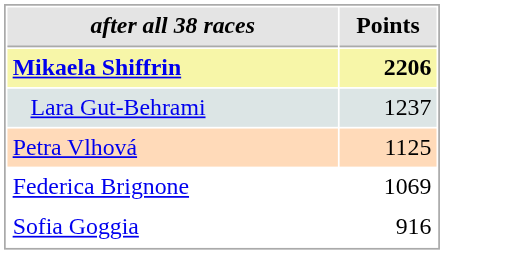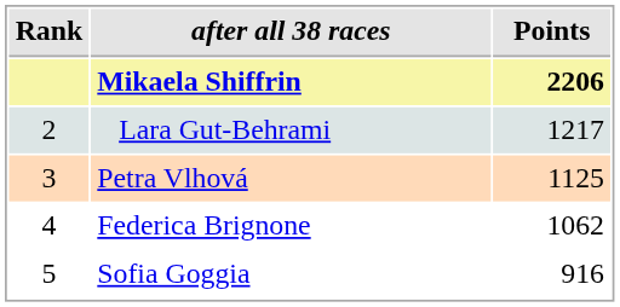 <table cellspacing="1" cellpadding="3" style="border:1px solid #aaa; font-size:86%;">
 <tr style="background:#e4e4e4;">
+<th style="border-bottom:1px solid #aaa; width:10px;">Rank</th>
 <th style="border-bottom:1px solid #aaa; width:185px; white-space:nowrap;"><em>after all 38 races</em></th>
 <th style="border-bottom:1px solid #aaa; width:50px;">Points</th>
 </tr>
 <tr style="background:#f7f6a8;">
+<td style="text-align:center;"></td>
 <td> <strong><a href='#'>Mikaela Shiffrin</a></strong></td>
 <td align="right"><strong>2206</strong></td>
 </tr>
 <tr style="background:#dce5e5;">
+<td style="text-align:center;">2</td>
 <td>   <a href='#'>Lara Gut-Behrami</a></td>
-<td align="right">1237</td>
+<td align="right">1217</td>
 </tr>
 <tr style="background:#ffdab9;">
+<td style="text-align:center;">3</td>
 <td> <a href='#'>Petra Vlhová</a></td>
 <td align="right">1125</td>
 </tr>
 <tr>
+<td style="text-align:center;">4</td>
 <td> <a href='#'>Federica Brignone</a></td>
-<td align="right">1069</td>
+<td align="right">1062</td>
 </tr>
 <tr>
+<td style="text-align:center;">5</td>
 <td> <a href='#'>Sofia Goggia</a></td>
 <td align="right">916</td>
 </tr>
 </table>
